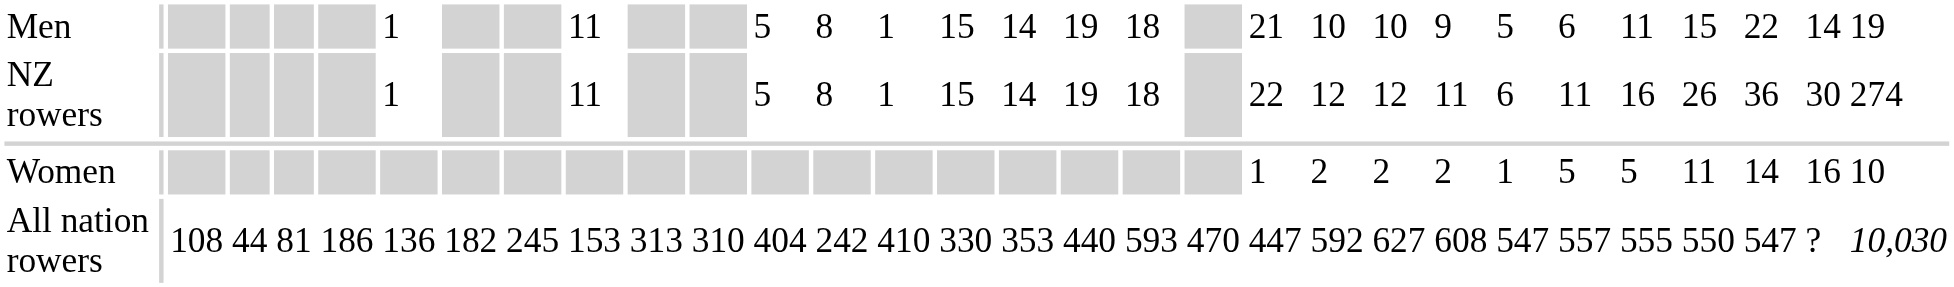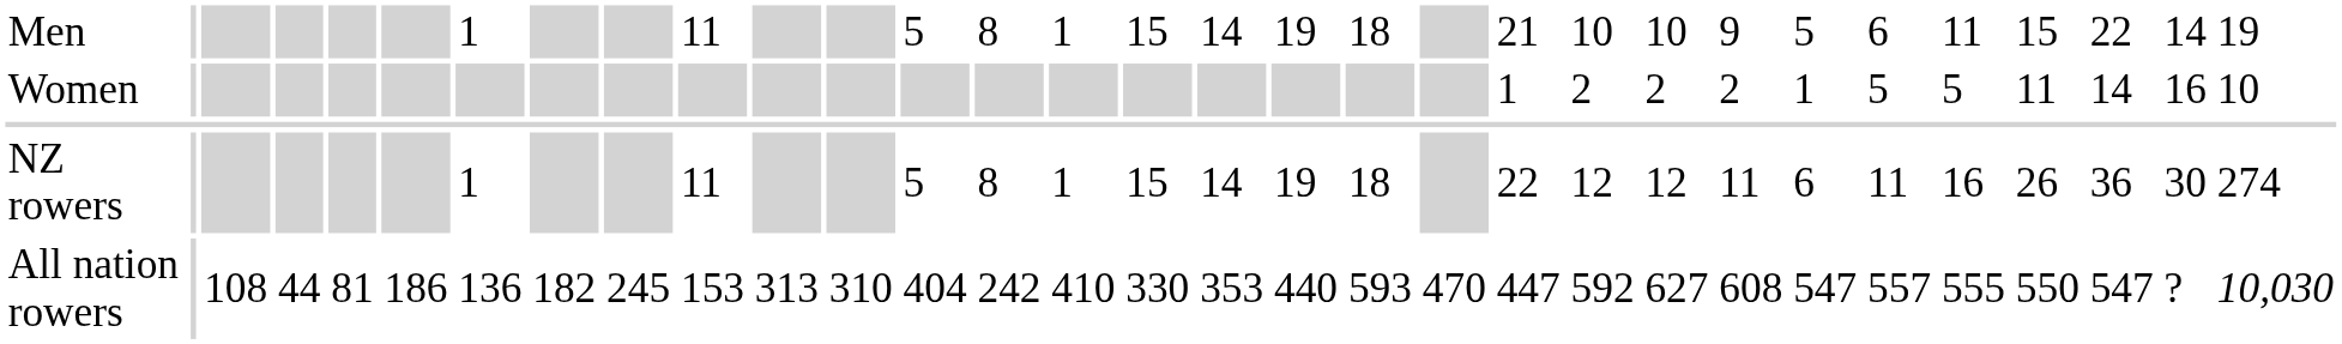 <table>
 <tr>
 <td>Men</td>
 <td bgcolor=lightgray></td>
 <td bgcolor=lightgray></td>
 <td bgcolor=lightgray></td>
 <td bgcolor=lightgray></td>
 <td bgcolor=lightgray></td>
 <td>1</td>
 <td bgcolor=lightgray></td>
 <td bgcolor=lightgray></td>
 <td>11</td>
 <td bgcolor=lightgray></td>
 <td bgcolor=lightgray></td>
 <td>5</td>
 <td>8</td>
 <td>1</td>
 <td>15</td>
 <td>14</td>
 <td>19</td>
 <td>18</td>
 <td bgcolor=lightgray></td>
 <td>21</td>
 <td>10</td>
 <td>10</td>
 <td>9</td>
 <td>5</td>
 <td>6</td>
 <td>11</td>
 <td>15</td>
 <td>22</td>
 <td>14</td>
 <td>19</td>
 </tr>
 <tr>
+<td>Women</td>
+<td bgcolor=lightgray></td>
+<td bgcolor=lightgray></td>
+<td bgcolor=lightgray></td>
+<td bgcolor=lightgray></td>
+<td bgcolor=lightgray></td>
+<td bgcolor=lightgray></td>
+<td bgcolor=lightgray></td>
+<td bgcolor=lightgray></td>
+<td bgcolor=lightgray></td>
+<td bgcolor=lightgray></td>
+<td bgcolor=lightgray></td>
+<td bgcolor=lightgray></td>
+<td bgcolor=lightgray></td>
+<td bgcolor=lightgray></td>
+<td bgcolor=lightgray></td>
+<td bgcolor=lightgray></td>
+<td bgcolor=lightgray></td>
+<td bgcolor=lightgray></td>
+<td bgcolor=lightgray></td>
+<td>1</td>
+<td>2</td>
+<td>2</td>
+<td>2</td>
+<td>1</td>
+<td>5</td>
+<td>5</td>
+<td>11</td>
+<td>14</td>
+<td>16</td>
+<td>10</td>
+</tr>
+<tr>
+<td colspan=31 bgcolor=lightgray></td>
+</tr>
+<tr>
 <td>NZ rowers</td>
 <td bgcolor=lightgray></td>
 <td bgcolor=lightgray></td>
 <td bgcolor=lightgray></td>
 <td bgcolor=lightgray></td>
 <td bgcolor=lightgray></td>
 <td>1</td>
 <td bgcolor=lightgray></td>
 <td bgcolor=lightgray></td>
 <td>11</td>
 <td bgcolor=lightgray></td>
 <td bgcolor=lightgray></td>
 <td>5</td>
 <td>8</td>
 <td>1</td>
 <td>15</td>
 <td>14</td>
 <td>19</td>
 <td>18</td>
 <td bgcolor=lightgray></td>
 <td>22</td>
 <td>12</td>
 <td>12</td>
 <td>11</td>
 <td>6</td>
 <td>11</td>
 <td>16</td>
 <td>26</td>
 <td>36</td>
 <td>30</td>
 <td>274</td>
-</tr>
-<tr>
-<td colspan=31 bgcolor=lightgray></td>
-</tr>
-<tr>
-<td>Women</td>
-<td bgcolor=lightgray></td>
-<td bgcolor=lightgray></td>
-<td bgcolor=lightgray></td>
-<td bgcolor=lightgray></td>
-<td bgcolor=lightgray></td>
-<td bgcolor=lightgray></td>
-<td bgcolor=lightgray></td>
-<td bgcolor=lightgray></td>
-<td bgcolor=lightgray></td>
-<td bgcolor=lightgray></td>
-<td bgcolor=lightgray></td>
-<td bgcolor=lightgray></td>
-<td bgcolor=lightgray></td>
-<td bgcolor=lightgray></td>
-<td bgcolor=lightgray></td>
-<td bgcolor=lightgray></td>
-<td bgcolor=lightgray></td>
-<td bgcolor=lightgray></td>
-<td bgcolor=lightgray></td>
-<td>1</td>
-<td>2</td>
-<td>2</td>
-<td>2</td>
-<td>1</td>
-<td>5</td>
-<td>5</td>
-<td>11</td>
-<td>14</td>
-<td>16</td>
-<td>10</td>
 </tr>
 <tr>
 <td align=left>All nation rowers</td>
 <td bgcolor=lightgray></td>
 <td>108</td>
 <td>44</td>
 <td>81</td>
 <td>186</td>
 <td>136</td>
 <td>182</td>
 <td>245</td>
 <td>153</td>
 <td>313</td>
 <td>310</td>
 <td>404</td>
 <td>242</td>
 <td>410</td>
 <td>330</td>
 <td>353</td>
 <td>440</td>
 <td>593</td>
 <td>470</td>
 <td>447</td>
 <td>592</td>
 <td>627</td>
 <td>608</td>
 <td>547</td>
 <td>557</td>
 <td>555</td>
 <td>550</td>
 <td>547</td>
 <td>?</td>
 <td><em>10,030</em></td>
 </tr>
 </table>
